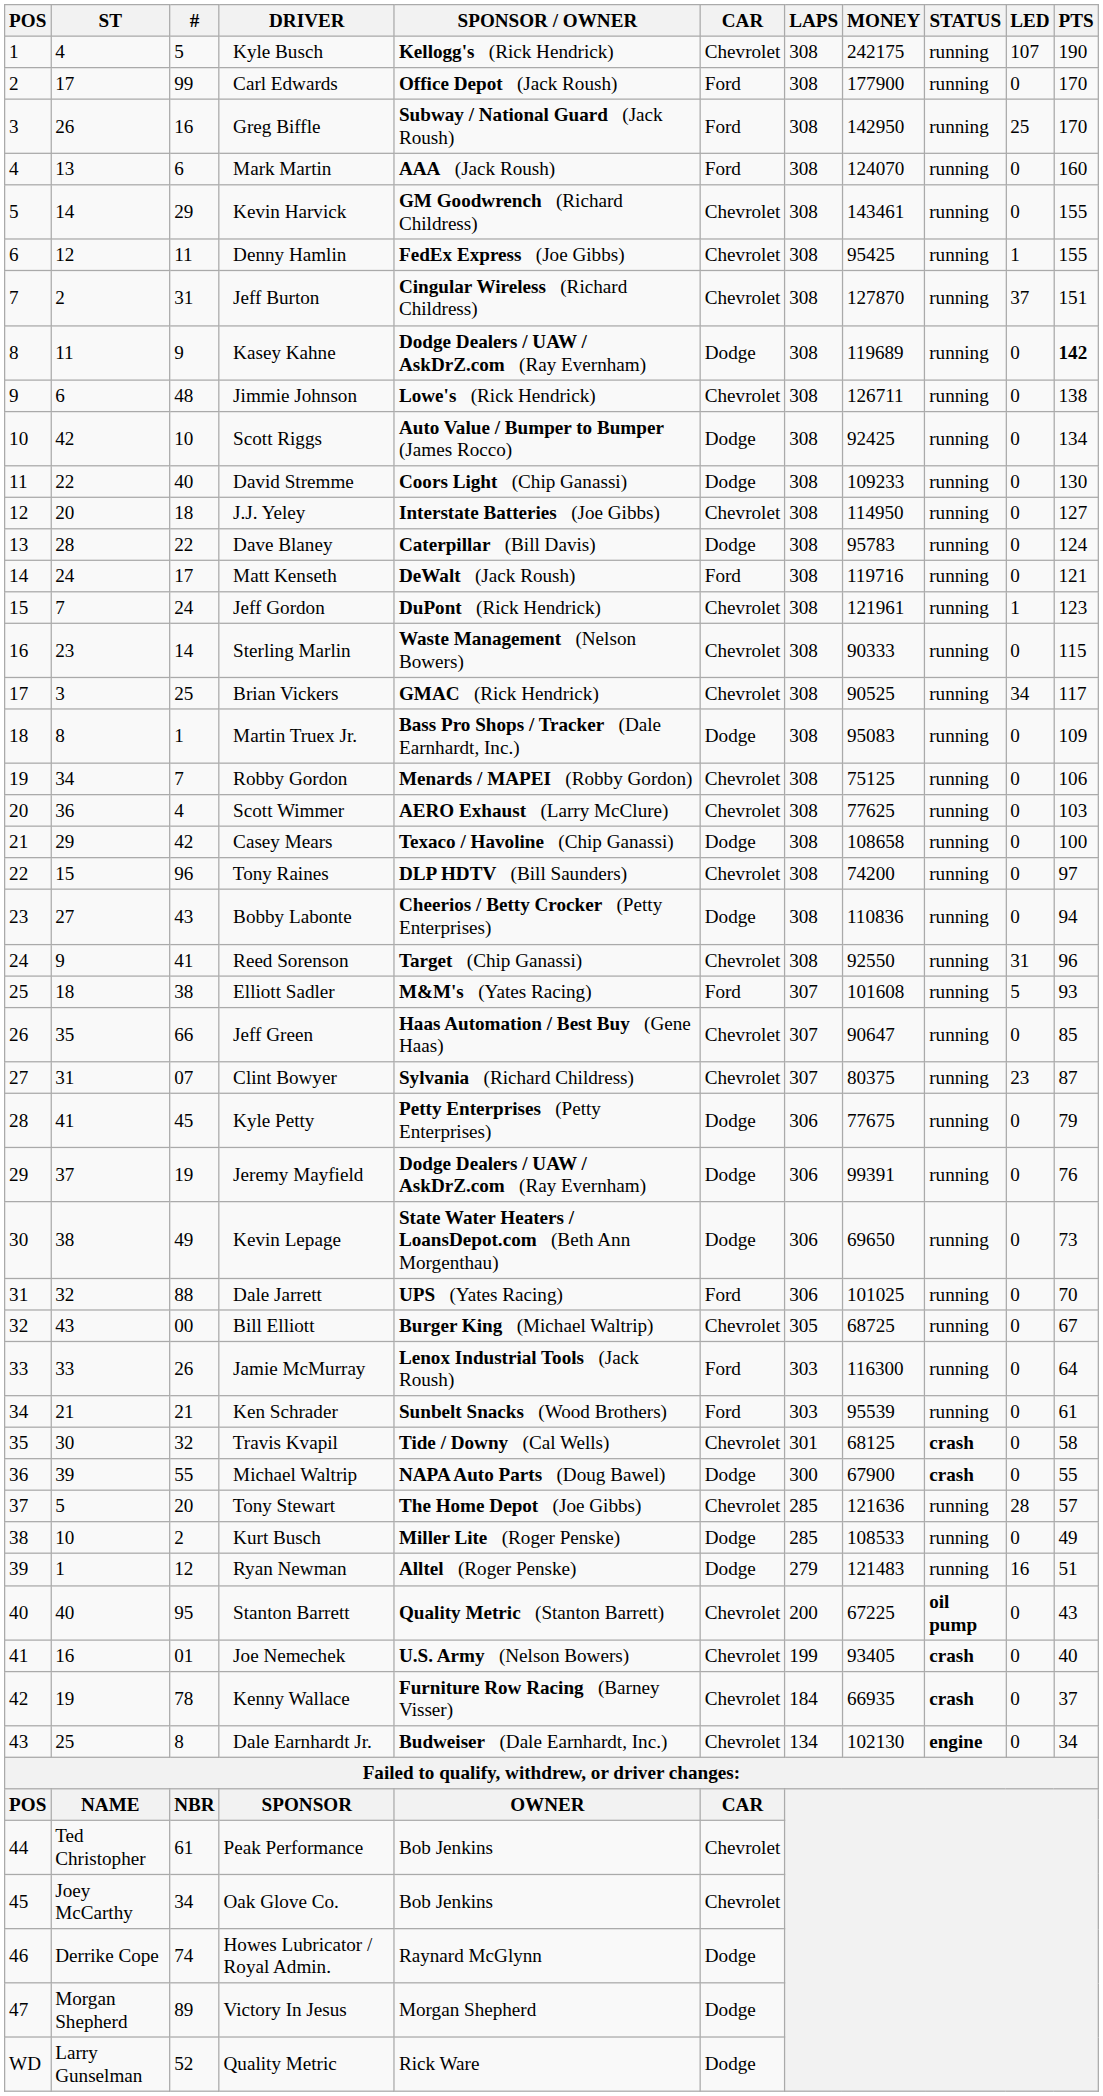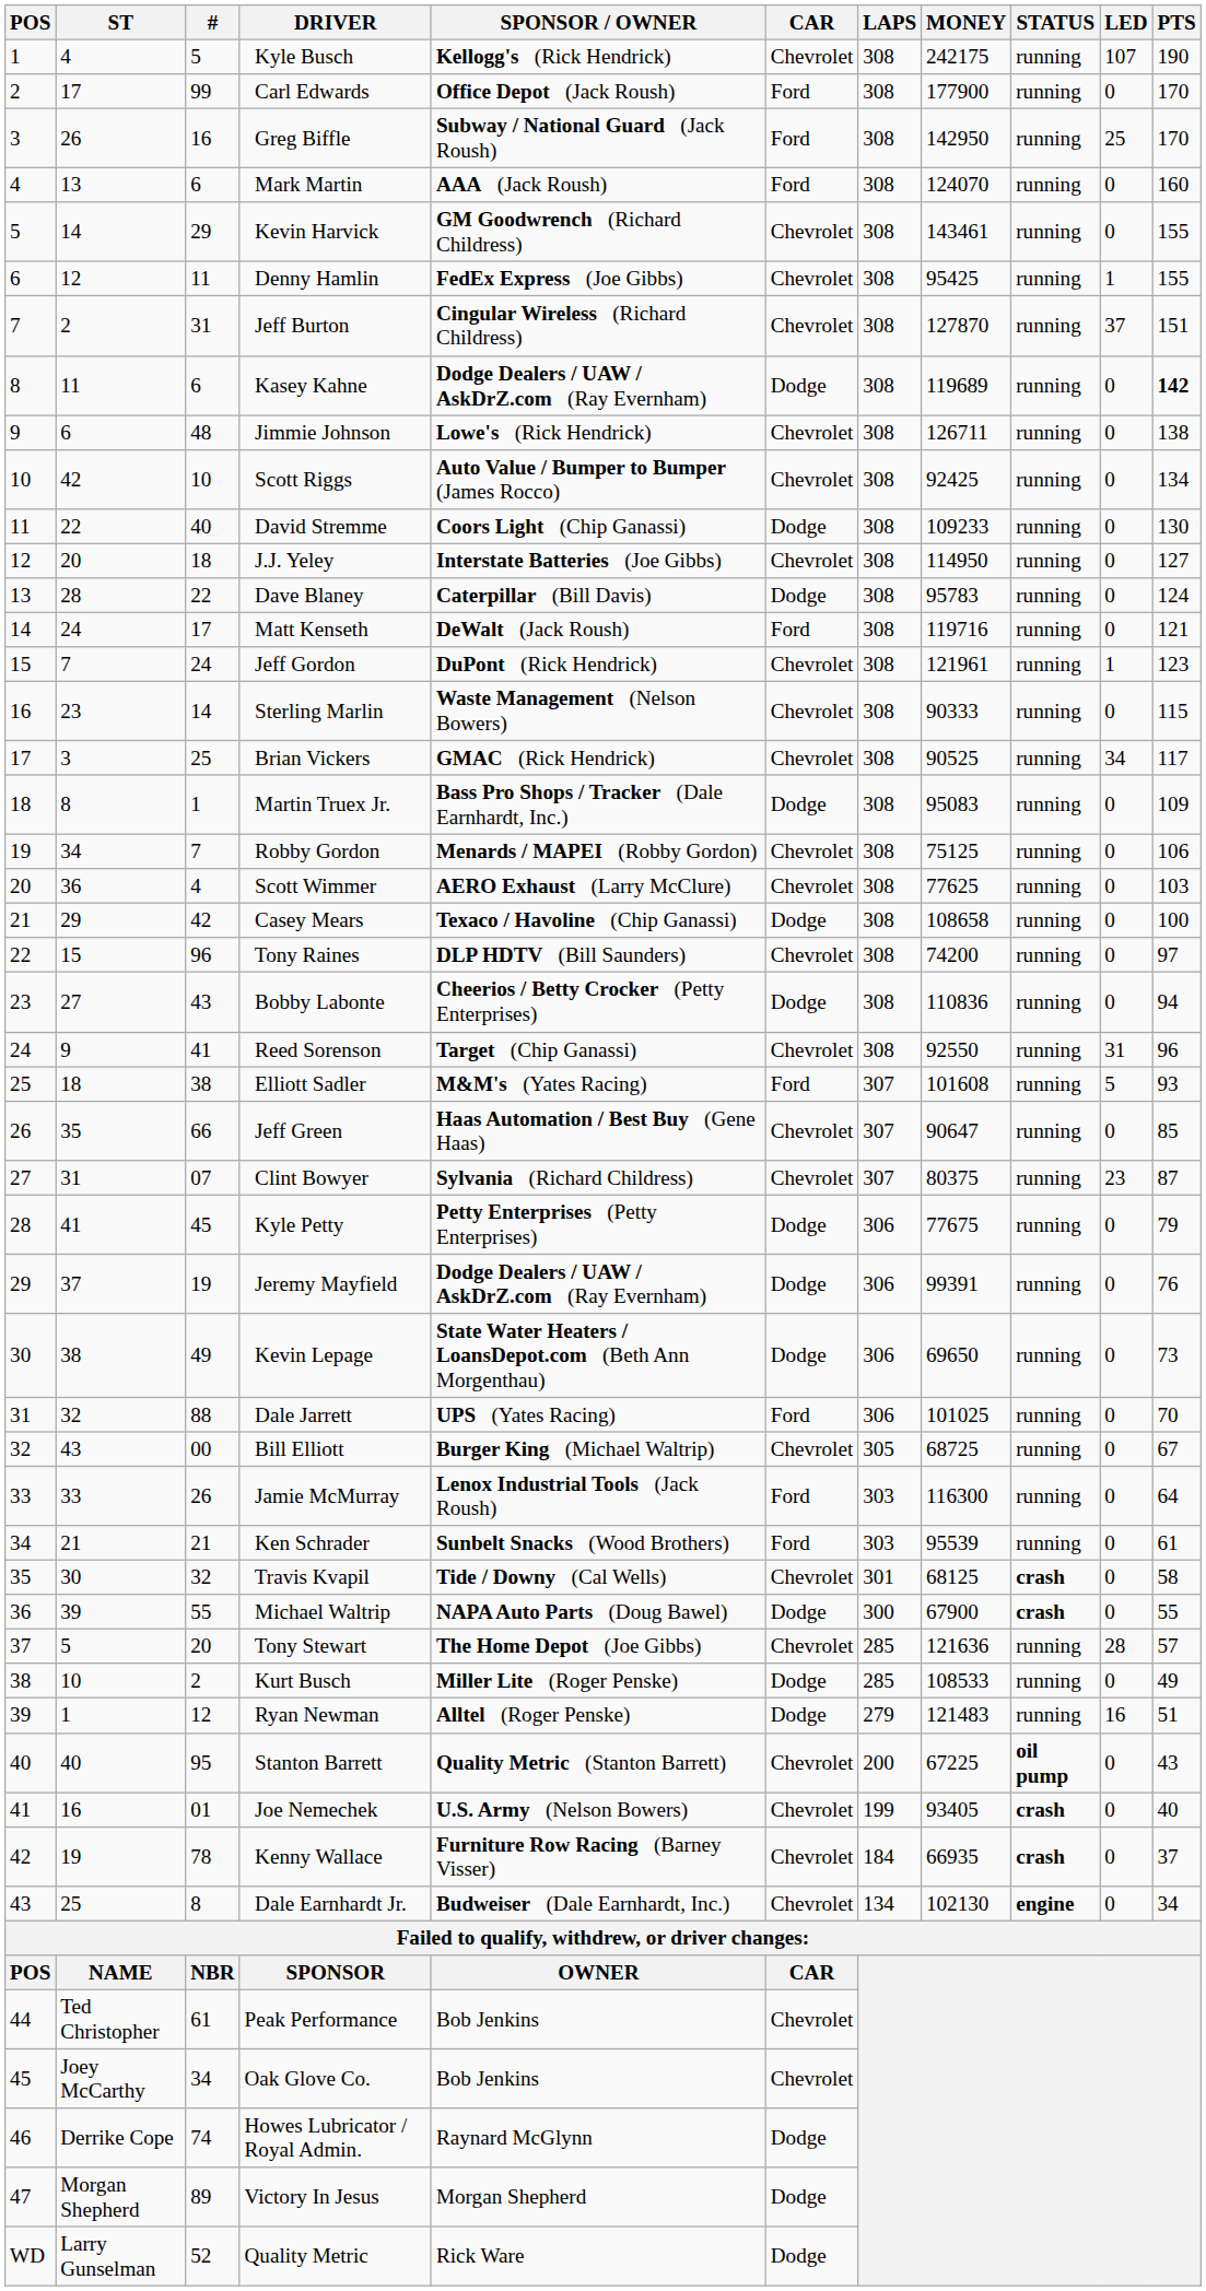 <table class="wikitable" style="font-size:95%">
 <tr>
 <th>POS</th>
 <th>ST</th>
 <th>#</th>
 <th>DRIVER</th>
 <th>SPONSOR / OWNER</th>
 <th>CAR</th>
 <th>LAPS</th>
 <th>MONEY</th>
 <th>STATUS</th>
 <th>LED</th>
 <th>PTS</th>
 </tr>
 <tr>
 <td>1</td>
 <td>4</td>
 <td>5</td>
 <td>  Kyle Busch</td>
 <td><strong>Kellogg's</strong>   (Rick Hendrick)</td>
 <td>Chevrolet</td>
 <td>308</td>
 <td>242175</td>
 <td>running</td>
 <td>107</td>
 <td>190</td>
 </tr>
 <tr>
 <td>2</td>
 <td>17</td>
 <td>99</td>
 <td>  Carl Edwards</td>
 <td><strong>Office Depot</strong>   (Jack Roush)</td>
 <td>Ford</td>
 <td>308</td>
 <td>177900</td>
 <td>running</td>
 <td>0</td>
 <td>170</td>
 </tr>
 <tr>
 <td>3</td>
 <td>26</td>
 <td>16</td>
 <td>  Greg Biffle</td>
 <td><strong>Subway / National Guard</strong>   (Jack Roush)</td>
 <td>Ford</td>
 <td>308</td>
 <td>142950</td>
 <td>running</td>
 <td>25</td>
 <td>170</td>
 </tr>
 <tr>
 <td>4</td>
 <td>13</td>
 <td>6</td>
 <td>  Mark Martin</td>
 <td><strong>AAA</strong>   (Jack Roush)</td>
 <td>Ford</td>
 <td>308</td>
 <td>124070</td>
 <td>running</td>
 <td>0</td>
 <td>160</td>
 </tr>
 <tr>
 <td>5</td>
 <td>14</td>
 <td>29</td>
 <td>  Kevin Harvick</td>
 <td><strong>GM Goodwrench</strong>   (Richard Childress)</td>
 <td>Chevrolet</td>
 <td>308</td>
 <td>143461</td>
 <td>running</td>
 <td>0</td>
 <td>155</td>
 </tr>
 <tr>
 <td>6</td>
 <td>12</td>
 <td>11</td>
 <td>  Denny Hamlin</td>
 <td><strong>FedEx Express</strong>   (Joe Gibbs)</td>
 <td>Chevrolet</td>
 <td>308</td>
 <td>95425</td>
 <td>running</td>
 <td>1</td>
 <td>155</td>
 </tr>
 <tr>
 <td>7</td>
 <td>2</td>
 <td>31</td>
 <td>  Jeff Burton</td>
 <td><strong>Cingular Wireless</strong>   (Richard Childress)</td>
 <td>Chevrolet</td>
 <td>308</td>
 <td>127870</td>
 <td>running</td>
 <td>37</td>
 <td>151</td>
 </tr>
 <tr>
 <td>8</td>
 <td>11</td>
-<td>9</td>
+<td>6</td>
 <td>  Kasey Kahne</td>
 <td><strong>Dodge Dealers / UAW / AskDrZ.com</strong>   (Ray Evernham)</td>
 <td>Dodge</td>
 <td>308</td>
 <td>119689</td>
 <td>running</td>
 <td>0</td>
 <td><strong>142</strong></td>
 </tr>
 <tr>
 <td>9</td>
 <td>6</td>
 <td>48</td>
 <td>  Jimmie Johnson</td>
 <td><strong>Lowe's</strong>   (Rick Hendrick)</td>
 <td>Chevrolet</td>
 <td>308</td>
 <td>126711</td>
 <td>running</td>
 <td>0</td>
 <td>138</td>
 </tr>
 <tr>
 <td>10</td>
 <td>42</td>
 <td>10</td>
 <td>  Scott Riggs</td>
 <td><strong>Auto Value / Bumper to Bumper</strong>   (James Rocco)</td>
-<td>Dodge</td>
+<td>Chevrolet</td>
 <td>308</td>
 <td>92425</td>
 <td>running</td>
 <td>0</td>
 <td>134</td>
 </tr>
 <tr>
 <td>11</td>
 <td>22</td>
 <td>40</td>
 <td>  David Stremme</td>
 <td><strong>Coors Light</strong>   (Chip Ganassi)</td>
 <td>Dodge</td>
 <td>308</td>
 <td>109233</td>
 <td>running</td>
 <td>0</td>
 <td>130</td>
 </tr>
 <tr>
 <td>12</td>
 <td>20</td>
 <td>18</td>
 <td>  J.J. Yeley</td>
 <td><strong>Interstate Batteries</strong>   (Joe Gibbs)</td>
 <td>Chevrolet</td>
 <td>308</td>
 <td>114950</td>
 <td>running</td>
 <td>0</td>
 <td>127</td>
 </tr>
 <tr>
 <td>13</td>
 <td>28</td>
 <td>22</td>
 <td>  Dave Blaney</td>
 <td><strong>Caterpillar</strong>   (Bill Davis)</td>
 <td>Dodge</td>
 <td>308</td>
 <td>95783</td>
 <td>running</td>
 <td>0</td>
 <td>124</td>
 </tr>
 <tr>
 <td>14</td>
 <td>24</td>
 <td>17</td>
 <td>  Matt Kenseth</td>
 <td><strong>DeWalt</strong>   (Jack Roush)</td>
 <td>Ford</td>
 <td>308</td>
 <td>119716</td>
 <td>running</td>
 <td>0</td>
 <td>121</td>
 </tr>
 <tr>
 <td>15</td>
 <td>7</td>
 <td>24</td>
 <td>  Jeff Gordon</td>
 <td><strong>DuPont</strong>   (Rick Hendrick)</td>
 <td>Chevrolet</td>
 <td>308</td>
 <td>121961</td>
 <td>running</td>
 <td>1</td>
 <td>123</td>
 </tr>
 <tr>
 <td>16</td>
 <td>23</td>
 <td>14</td>
 <td>  Sterling Marlin</td>
 <td><strong>Waste Management</strong>   (Nelson Bowers)</td>
 <td>Chevrolet</td>
 <td>308</td>
 <td>90333</td>
 <td>running</td>
 <td>0</td>
 <td>115</td>
 </tr>
 <tr>
 <td>17</td>
 <td>3</td>
 <td>25</td>
 <td>  Brian Vickers</td>
 <td><strong>GMAC</strong>   (Rick Hendrick)</td>
 <td>Chevrolet</td>
 <td>308</td>
 <td>90525</td>
 <td>running</td>
 <td>34</td>
 <td>117</td>
 </tr>
 <tr>
 <td>18</td>
 <td>8</td>
 <td>1</td>
 <td>  Martin Truex Jr.</td>
 <td><strong>Bass Pro Shops / Tracker</strong>   (Dale Earnhardt, Inc.)</td>
 <td>Dodge</td>
 <td>308</td>
 <td>95083</td>
 <td>running</td>
 <td>0</td>
 <td>109</td>
 </tr>
 <tr>
 <td>19</td>
 <td>34</td>
 <td>7</td>
 <td>  Robby Gordon</td>
 <td><strong>Menards / MAPEI</strong>   (Robby Gordon)</td>
 <td>Chevrolet</td>
 <td>308</td>
 <td>75125</td>
 <td>running</td>
 <td>0</td>
 <td>106</td>
 </tr>
 <tr>
 <td>20</td>
 <td>36</td>
 <td>4</td>
 <td>  Scott Wimmer</td>
 <td><strong>AERO Exhaust</strong>   (Larry McClure)</td>
 <td>Chevrolet</td>
 <td>308</td>
 <td>77625</td>
 <td>running</td>
 <td>0</td>
 <td>103</td>
 </tr>
 <tr>
 <td>21</td>
 <td>29</td>
 <td>42</td>
 <td>  Casey Mears</td>
 <td><strong>Texaco / Havoline</strong>   (Chip Ganassi)</td>
 <td>Dodge</td>
 <td>308</td>
 <td>108658</td>
 <td>running</td>
 <td>0</td>
 <td>100</td>
 </tr>
 <tr>
 <td>22</td>
 <td>15</td>
 <td>96</td>
 <td>  Tony Raines</td>
 <td><strong>DLP HDTV</strong>   (Bill Saunders)</td>
 <td>Chevrolet</td>
 <td>308</td>
 <td>74200</td>
 <td>running</td>
 <td>0</td>
 <td>97</td>
 </tr>
 <tr>
 <td>23</td>
 <td>27</td>
 <td>43</td>
 <td>  Bobby Labonte</td>
 <td><strong>Cheerios / Betty Crocker</strong>   (Petty Enterprises)</td>
 <td>Dodge</td>
 <td>308</td>
 <td>110836</td>
 <td>running</td>
 <td>0</td>
 <td>94</td>
 </tr>
 <tr>
 <td>24</td>
 <td>9</td>
 <td>41</td>
 <td>  Reed Sorenson</td>
 <td><strong>Target</strong>   (Chip Ganassi)</td>
 <td>Chevrolet</td>
 <td>308</td>
 <td>92550</td>
 <td>running</td>
 <td>31</td>
 <td>96</td>
 </tr>
 <tr>
 <td>25</td>
 <td>18</td>
 <td>38</td>
 <td>  Elliott Sadler</td>
 <td><strong>M&M's</strong>   (Yates Racing)</td>
 <td>Ford</td>
 <td>307</td>
 <td>101608</td>
 <td>running</td>
 <td>5</td>
 <td>93</td>
 </tr>
 <tr>
 <td>26</td>
 <td>35</td>
 <td>66</td>
 <td>  Jeff Green</td>
 <td><strong>Haas Automation / Best Buy</strong>   (Gene Haas)</td>
 <td>Chevrolet</td>
 <td>307</td>
 <td>90647</td>
 <td>running</td>
 <td>0</td>
 <td>85</td>
 </tr>
 <tr>
 <td>27</td>
 <td>31</td>
 <td>07</td>
 <td>  Clint Bowyer</td>
 <td><strong>Sylvania</strong>   (Richard Childress)</td>
 <td>Chevrolet</td>
 <td>307</td>
 <td>80375</td>
 <td>running</td>
 <td>23</td>
 <td>87</td>
 </tr>
 <tr>
 <td>28</td>
 <td>41</td>
 <td>45</td>
 <td>  Kyle Petty</td>
 <td><strong>Petty Enterprises</strong>   (Petty Enterprises)</td>
 <td>Dodge</td>
 <td>306</td>
 <td>77675</td>
 <td>running</td>
 <td>0</td>
 <td>79</td>
 </tr>
 <tr>
 <td>29</td>
 <td>37</td>
 <td>19</td>
 <td>  Jeremy Mayfield</td>
 <td><strong>Dodge Dealers / UAW / AskDrZ.com</strong>   (Ray Evernham)</td>
 <td>Dodge</td>
 <td>306</td>
 <td>99391</td>
 <td>running</td>
 <td>0</td>
 <td>76</td>
 </tr>
 <tr>
 <td>30</td>
 <td>38</td>
 <td>49</td>
 <td>  Kevin Lepage</td>
 <td><strong>State Water Heaters / LoansDepot.com</strong>   (Beth Ann Morgenthau)</td>
 <td>Dodge</td>
 <td>306</td>
 <td>69650</td>
 <td>running</td>
 <td>0</td>
 <td>73</td>
 </tr>
 <tr>
 <td>31</td>
 <td>32</td>
 <td>88</td>
 <td>  Dale Jarrett</td>
 <td><strong>UPS</strong>   (Yates Racing)</td>
 <td>Ford</td>
 <td>306</td>
 <td>101025</td>
 <td>running</td>
 <td>0</td>
 <td>70</td>
 </tr>
 <tr>
 <td>32</td>
 <td>43</td>
 <td>00</td>
 <td>  Bill Elliott</td>
 <td><strong>Burger King</strong>   (Michael Waltrip)</td>
 <td>Chevrolet</td>
 <td>305</td>
 <td>68725</td>
 <td>running</td>
 <td>0</td>
 <td>67</td>
 </tr>
 <tr>
 <td>33</td>
 <td>33</td>
 <td>26</td>
 <td>  Jamie McMurray</td>
 <td><strong>Lenox Industrial Tools</strong>   (Jack Roush)</td>
 <td>Ford</td>
 <td>303</td>
 <td>116300</td>
 <td>running</td>
 <td>0</td>
 <td>64</td>
 </tr>
 <tr>
 <td>34</td>
 <td>21</td>
 <td>21</td>
 <td>  Ken Schrader</td>
 <td><strong>Sunbelt Snacks</strong>   (Wood Brothers)</td>
 <td>Ford</td>
 <td>303</td>
 <td>95539</td>
 <td>running</td>
 <td>0</td>
 <td>61</td>
 </tr>
 <tr>
 <td>35</td>
 <td>30</td>
 <td>32</td>
 <td>  Travis Kvapil</td>
 <td><strong>Tide / Downy</strong>   (Cal Wells)</td>
 <td>Chevrolet</td>
 <td>301</td>
 <td>68125</td>
 <td><strong>crash</strong></td>
 <td>0</td>
 <td>58</td>
 </tr>
 <tr>
 <td>36</td>
 <td>39</td>
 <td>55</td>
 <td>  Michael Waltrip</td>
 <td><strong>NAPA Auto Parts</strong>   (Doug Bawel)</td>
 <td>Dodge</td>
 <td>300</td>
 <td>67900</td>
 <td><strong>crash</strong></td>
 <td>0</td>
 <td>55</td>
 </tr>
 <tr>
 <td>37</td>
 <td>5</td>
 <td>20</td>
 <td>  Tony Stewart</td>
 <td><strong>The Home Depot</strong>   (Joe Gibbs)</td>
 <td>Chevrolet</td>
 <td>285</td>
 <td>121636</td>
 <td>running</td>
 <td>28</td>
 <td>57</td>
 </tr>
 <tr>
 <td>38</td>
 <td>10</td>
 <td>2</td>
 <td>  Kurt Busch</td>
 <td><strong>Miller Lite</strong>   (Roger Penske)</td>
 <td>Dodge</td>
 <td>285</td>
 <td>108533</td>
 <td>running</td>
 <td>0</td>
 <td>49</td>
 </tr>
 <tr>
 <td>39</td>
 <td>1</td>
 <td>12</td>
 <td>  Ryan Newman</td>
 <td><strong>Alltel</strong>   (Roger Penske)</td>
 <td>Dodge</td>
 <td>279</td>
 <td>121483</td>
 <td>running</td>
 <td>16</td>
 <td>51</td>
 </tr>
 <tr>
 <td>40</td>
 <td>40</td>
 <td>95</td>
 <td>  Stanton Barrett</td>
 <td><strong>Quality Metric</strong>   (Stanton Barrett)</td>
 <td>Chevrolet</td>
 <td>200</td>
 <td>67225</td>
 <td><strong>oil pump</strong></td>
 <td>0</td>
 <td>43</td>
 </tr>
 <tr>
 <td>41</td>
 <td>16</td>
 <td>01</td>
 <td>  Joe Nemechek</td>
 <td><strong>U.S. Army</strong>   (Nelson Bowers)</td>
 <td>Chevrolet</td>
 <td>199</td>
 <td>93405</td>
 <td><strong>crash</strong></td>
 <td>0</td>
 <td>40</td>
 </tr>
 <tr>
 <td>42</td>
 <td>19</td>
 <td>78</td>
 <td>  Kenny Wallace</td>
 <td><strong>Furniture Row Racing</strong>   (Barney Visser)</td>
 <td>Chevrolet</td>
 <td>184</td>
 <td>66935</td>
 <td><strong>crash</strong></td>
 <td>0</td>
 <td>37</td>
 </tr>
 <tr>
 <td>43</td>
 <td>25</td>
 <td>8</td>
 <td>  Dale Earnhardt Jr.</td>
 <td><strong>Budweiser</strong>   (Dale Earnhardt, Inc.)</td>
 <td>Chevrolet</td>
 <td>134</td>
 <td>102130</td>
 <td><strong>engine</strong></td>
 <td>0</td>
 <td>34</td>
 </tr>
 <tr>
 <th colspan="11">Failed to qualify, withdrew, or driver changes:</th>
 </tr>
 <tr>
 <th>POS</th>
 <th>NAME</th>
 <th>NBR</th>
 <th>SPONSOR</th>
 <th>OWNER</th>
 <th>CAR</th>
 <th colspan="5" rowspan="6"></th>
 </tr>
 <tr>
 <td>44</td>
 <td>Ted Christopher</td>
 <td>61</td>
 <td>Peak Performance</td>
 <td>Bob Jenkins</td>
 <td>Chevrolet</td>
 </tr>
 <tr>
 <td>45</td>
 <td>Joey McCarthy</td>
 <td>34</td>
 <td>Oak Glove Co.</td>
 <td>Bob Jenkins</td>
 <td>Chevrolet</td>
 </tr>
 <tr>
 <td>46</td>
 <td>Derrike Cope</td>
 <td>74</td>
 <td>Howes Lubricator / Royal Admin.</td>
 <td>Raynard McGlynn</td>
 <td>Dodge</td>
 </tr>
 <tr>
 <td>47</td>
 <td>Morgan Shepherd</td>
 <td>89</td>
 <td>Victory In Jesus</td>
 <td>Morgan Shepherd</td>
 <td>Dodge</td>
 </tr>
 <tr>
 <td>WD</td>
 <td>Larry Gunselman</td>
 <td>52</td>
 <td>Quality Metric</td>
 <td>Rick Ware</td>
 <td>Dodge</td>
 </tr>
 </table>
